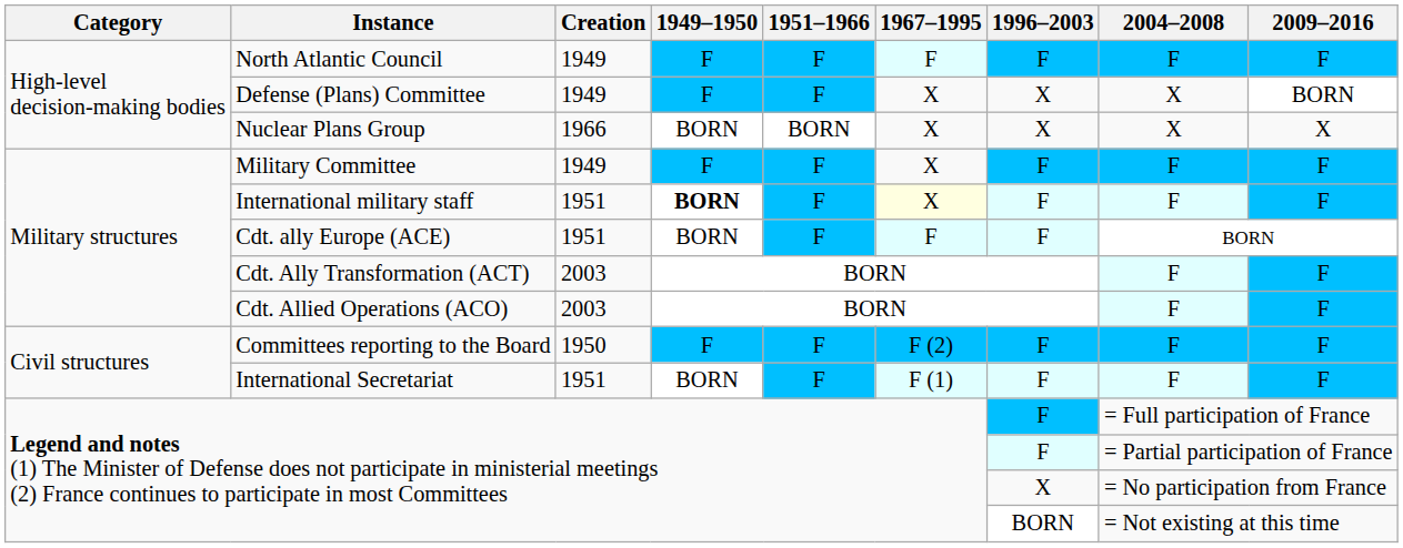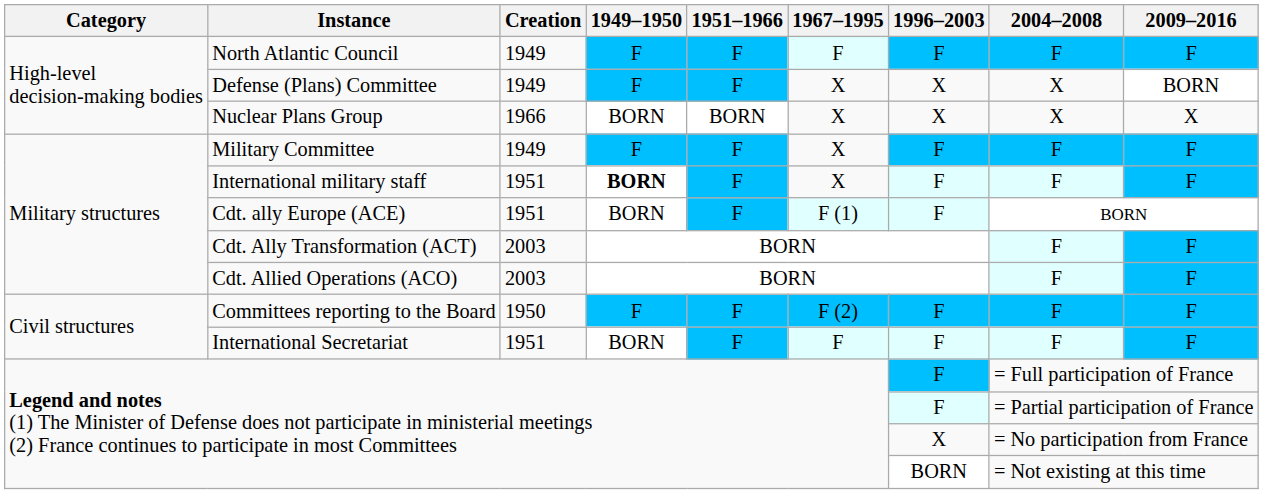 <table class="wikitable">
 <tr>
 <th>Category</th>
 <th>Instance</th>
 <th>Creation</th>
 <th>1949–1950</th>
 <th>1951–1966</th>
 <th>1967–1995</th>
 <th>1996–2003</th>
 <th>2004–2008</th>
 <th>2009–2016</th>
 </tr>
 <tr>
 <td rowspan="3">High-level<br>decision-making bodies</td>
 <td>North Atlantic Council</td>
 <td>1949</td>
 <td style="background: #00BFFF;text-align:center">F</td>
 <td style="background: #00BFFF;text-align:center">F</td>
 <td style="background: #E0FFFF;text-align:center">F</td>
 <td style="background: #00BFFF;text-align:center">F</td>
 <td style="background: #00BFFF;text-align:center">F</td>
 <td style="background: #00BFFF;text-align:center">F</td>
 </tr>
 <tr>
 <td>Defense (Plans) Committee</td>
 <td>1949</td>
 <td style="background: #00BFFF;text-align:center">F</td>
 <td style="background: #00BFFF;text-align:center">F</td>
 <td style="text-align:center">X</td>
 <td style="text-align:center">X</td>
 <td style="text-align:center">X</td>
 <td style="background: #FFFFFF;text-align:center">BORN</td>
 </tr>
 <tr>
 <td>Nuclear Plans Group</td>
 <td>1966</td>
 <td style="background: #FFFFFF;text-align:center">BORN</td>
 <td style="background: #FFFFFF;text-align:center">BORN</td>
 <td style="text-align:center">X</td>
 <td style="text-align:center">X</td>
 <td style="text-align:center">X</td>
 <td style="text-align:center">X</td>
 </tr>
 <tr>
 <td rowspan="5">Military structures</td>
 <td>Military Committee</td>
 <td>1949</td>
 <td style="background: #00BFFF;text-align:center">F</td>
 <td style="background: #00BFFF;text-align:center">F</td>
 <td style="text-align:center">X</td>
 <td style="background: #00BFFF;text-align:center">F</td>
 <td style="background: #00BFFF;text-align:center">F</td>
 <td style="background: #00BFFF;text-align:center">F</td>
 </tr>
 <tr>
 <td>International military staff</td>
 <td>1951</td>
 <td style="background: #FFFFFF;text-align:center"><strong>BORN</strong></td>
 <td style="background: #00BFFF;text-align:center">F</td>
-<td style="background: lightyellow; text-align:center">X</td>
+<td style="text-align:center">X</td>
 <td style="background: #E0FFFF;text-align:center">F</td>
 <td style="background: #E0FFFF;text-align:center">F</td>
 <td style="background: #00BFFF;text-align:center">F</td>
 </tr>
 <tr>
 <td>Cdt. ally Europe (ACE)</td>
 <td>1951</td>
 <td style="background: #FFFFFF;text-align:center">BORN</td>
 <td style="background: #00BFFF;text-align:center">F</td>
-<td style="background: #E0FFFF;text-align:center">F</td>
+<td style="background: #E0FFFF;text-align:center">F (1)</td>
 <td style="background: #E0FFFF;text-align:center">F</td>
 <td colspan="2" style="background: #FFFFFF;text-align:center"><small>BORN</small></td>
 </tr>
 <tr>
 <td>Cdt. Ally Transformation (ACT)</td>
 <td>2003</td>
 <td colspan="4" style="background: #FFFFFF;text-align:center">BORN</td>
 <td style="background: #E0FFFF;text-align:center">F</td>
 <td style="background: #00BFFF;text-align:center">F</td>
 </tr>
 <tr>
 <td>Cdt. Allied Operations (ACO)</td>
 <td>2003</td>
 <td colspan="4" style="background: #FFFFFF;text-align:center">BORN</td>
 <td style="background: #E0FFFF;text-align:center">F</td>
 <td style="background: #00BFFF;text-align:center">F</td>
 </tr>
 <tr>
 <td rowspan="2">Civil structures</td>
 <td>Committees reporting to the Board</td>
 <td>1950</td>
 <td style="background: #00BFFF;text-align:center">F</td>
 <td style="background: #00BFFF;text-align:center">F</td>
 <td style="background: #00BFFF;text-align:center">F (2)</td>
 <td style="background: #00BFFF;text-align:center">F</td>
 <td style="background: #00BFFF;text-align:center">F</td>
 <td style="background: #00BFFF;text-align:center">F</td>
 </tr>
 <tr>
 <td>International Secretariat</td>
 <td>1951</td>
 <td style="background: #FFFFFF;text-align:center">BORN</td>
 <td style="background: #00BFFF;text-align:center">F</td>
-<td style="background: #E0FFFF;text-align:center">F (1)</td>
+<td style="background: #E0FFFF;text-align:center">F</td>
 <td style="background: #E0FFFF;text-align:center">F</td>
 <td style="background: #E0FFFF;text-align:center">F</td>
 <td style="background: #00BFFF;text-align:center">F</td>
 </tr>
 <tr>
 <td colspan="6" rowspan="4"><strong>Legend and notes</strong><br>(1) The Minister of Defense does not participate in ministerial meetings<br>(2) France continues to participate in most Committees</td>
 <td style="background: #00BFFF;text-align:center">F</td>
 <td colspan="2">= Full participation of France</td>
 </tr>
 <tr>
 <td style="background: #E0FFFF;text-align:center">F</td>
 <td colspan="2">= Partial participation of France</td>
 </tr>
 <tr>
 <td style="text-align:center">X</td>
 <td colspan="2">= No participation from France</td>
 </tr>
 <tr>
 <td style="background: #FFFFFF;text-align:center">BORN</td>
 <td colspan="2">= Not existing at this time</td>
 </tr>
 </table>
